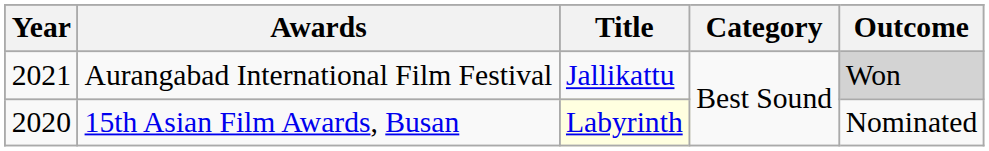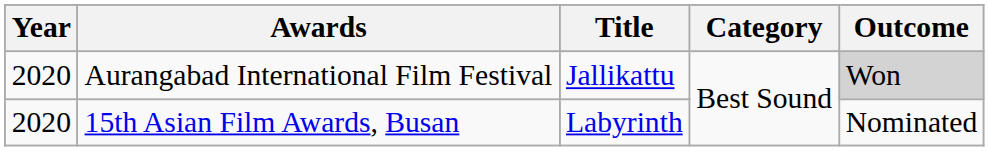 <table class="wikitable" border="1">
 <tr>
 <th>Year</th>
 <th>Awards</th>
 <th>Title</th>
 <th>Category</th>
 <th>Outcome</th>
 </tr>
 <tr>
-<td>2021</td>
+<td>2020</td>
 <td>Aurangabad International Film Festival</td>
 <td><a href='#'>Jallikattu</a></td>
 <td rowspan="2">Best Sound</td>
 <td style="background: lightgrey;">Won</td>
 </tr>
 <tr>
 <td>2020</td>
 <td><a href='#'>15th Asian Film Awards</a>, <a href='#'>Busan</a></td>
-<td style="background: lightyellow;"><a href='#'>Labyrinth</a></td>
+<td><a href='#'>Labyrinth</a></td>
 <td>Nominated</td>
 </tr>
 </table>
